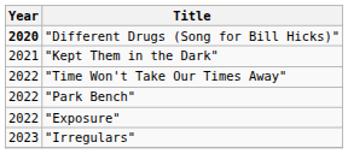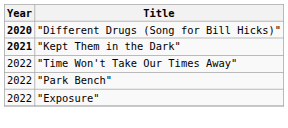 <table class="wikitable sortable">
 <tr>
 <th>Year</th>
 <th>Title</th>
 </tr>
 <tr>
 <td><strong>2020</strong></td>
 <td>"Different Drugs (Song for Bill Hicks)"</td>
 </tr>
 <tr>
-<td>2021</td>
+<td><strong>2021</strong></td>
 <td>"Kept Them in the Dark"</td>
 </tr>
 <tr>
 <td>2022</td>
 <td>"Time Won't Take Our Times Away"</td>
 </tr>
 <tr>
 <td>2022</td>
 <td>"Park Bench"</td>
 </tr>
 <tr>
 <td>2022</td>
 <td>"Exposure"</td>
 </tr>
 <tr>
-<td>2023</td>
-<td>"Irregulars"</td>
-</tr>
-<tr>
 </tr>
 </table>
